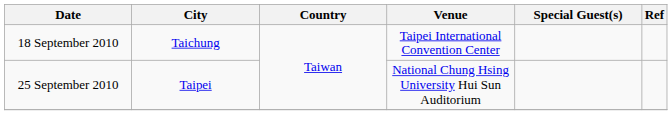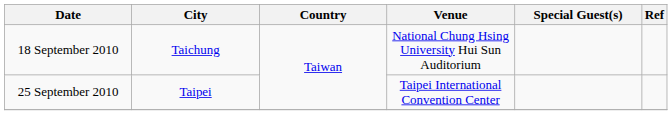 <table class="wikitable" style="text-align:center;">
 <tr>
 <th width="150px">Date</th>
 <th width="150px">City</th>
 <th width="150px">Country</th>
 <th width="150px">Venue</th>
 <th width="150px">Special Guest(s)</th>
 <th>Ref</th>
 </tr>
 <tr>
 <td>18 September 2010</td>
 <td><a href='#'>Taichung</a></td>
 <td rowspan="2"><a href='#'>Taiwan</a></td>
-<td><a href='#'>Taipei International Convention Center</a></td>
+<td><a href='#'>National Chung Hsing University</a> Hui Sun Auditorium</td>
 <td></td>
 <td></td>
 </tr>
 <tr>
 <td>25 September 2010</td>
 <td><a href='#'>Taipei</a></td>
-<td><a href='#'>National Chung Hsing University</a> Hui Sun Auditorium</td>
+<td><a href='#'>Taipei International Convention Center</a></td>
 <td></td>
 <td></td>
 </tr>
 <tr>
 </tr>
 </table>
